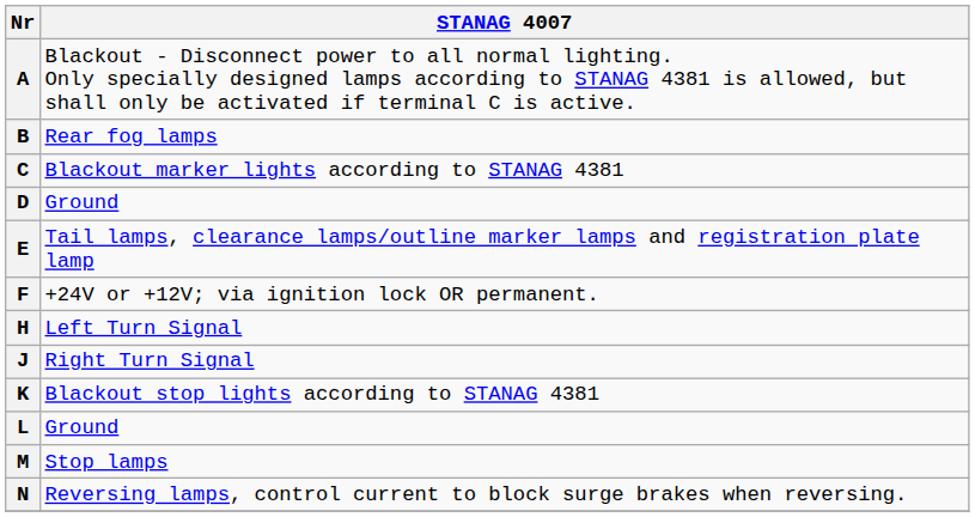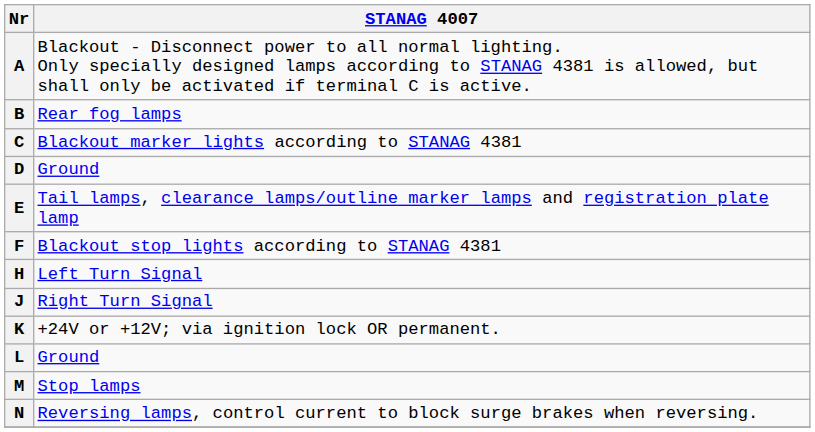 <table class="wikitable">
 <tr>
 <th>Nr</th>
 <th><a href='#'>STANAG</a> 4007</th>
 </tr>
 <tr>
 <th>A</th>
 <td>Blackout - Disconnect power to all normal lighting.<br>Only specially designed lamps according to <a href='#'>STANAG</a> 4381 is allowed, but shall only be activated if terminal C is active.</td>
 </tr>
 <tr>
 <th>B</th>
 <td><a href='#'>Rear fog lamps</a></td>
 </tr>
 <tr>
 <th>C</th>
 <td><a href='#'>Blackout marker lights</a> according to <a href='#'>STANAG</a> 4381</td>
 </tr>
 <tr>
 <th>D</th>
 <td><a href='#'>Ground</a></td>
 </tr>
 <tr>
 <th>E</th>
 <td><a href='#'>Tail lamps</a>, <a href='#'>clearance lamps/outline marker lamps</a> and <a href='#'>registration plate lamp</a></td>
 </tr>
 <tr>
 <th>F</th>
-<td>+24V or +12V; via ignition lock OR permanent.</td>
+<td><a href='#'>Blackout stop lights</a> according to <a href='#'>STANAG</a> 4381</td>
 </tr>
 <tr>
 <th>H</th>
 <td><a href='#'>Left Turn Signal</a></td>
 </tr>
 <tr>
 <th>J</th>
 <td><a href='#'>Right Turn Signal</a></td>
 </tr>
 <tr>
 <th>K</th>
-<td><a href='#'>Blackout stop lights</a> according to <a href='#'>STANAG</a> 4381</td>
+<td>+24V or +12V; via ignition lock OR permanent.</td>
 </tr>
 <tr>
 <th>L</th>
 <td><a href='#'>Ground</a></td>
 </tr>
 <tr>
 <th>M</th>
 <td><a href='#'>Stop lamps</a></td>
 </tr>
 <tr>
 <th>N</th>
 <td><a href='#'>Reversing lamps</a>, control current to block surge brakes when reversing.</td>
 </tr>
 <tr>
 </tr>
 </table>
